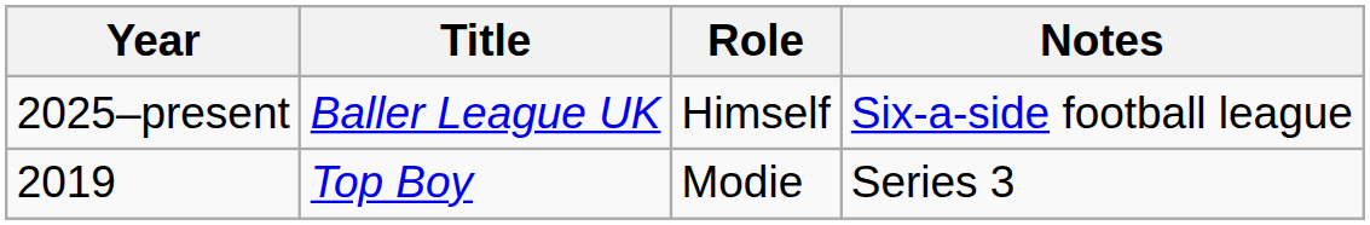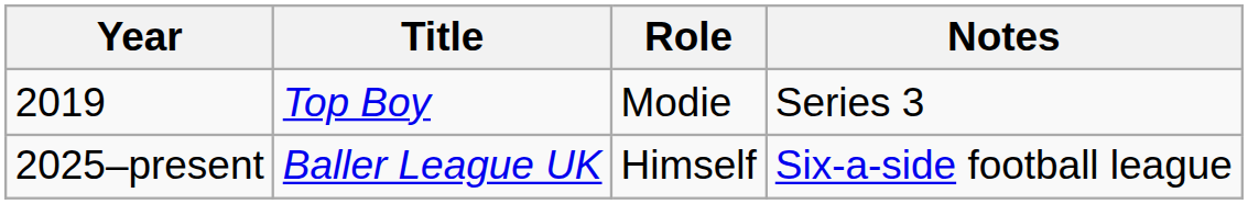 <table class="wikitable sortable">
 <tr>
 <th>Year</th>
 <th>Title</th>
 <th>Role</th>
 <th class="unsortable">Notes</th>
 </tr>
 <tr>
+<td>2019</td>
+<td><em><a href='#'>Top Boy</a></em></td>
+<td>Modie</td>
+<td>Series 3</td>
+</tr>
+<tr>
 <td>2025–present</td>
 <td><em><a href='#'>Baller League UK</a></em></td>
 <td>Himself</td>
 <td><a href='#'>Six-a-side</a> football league</td>
 </tr>
-<tr>
-<td>2019</td>
-<td><em><a href='#'>Top Boy</a></em></td>
-<td>Modie</td>
-<td>Series 3</td>
-</tr>
 </table>
